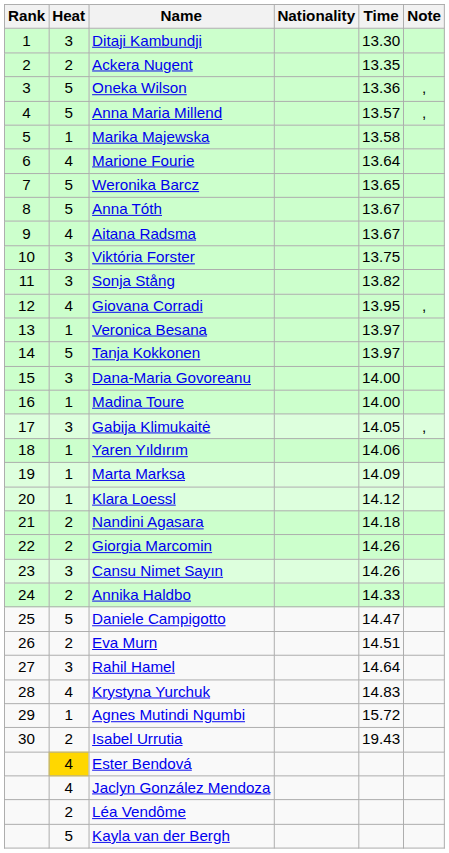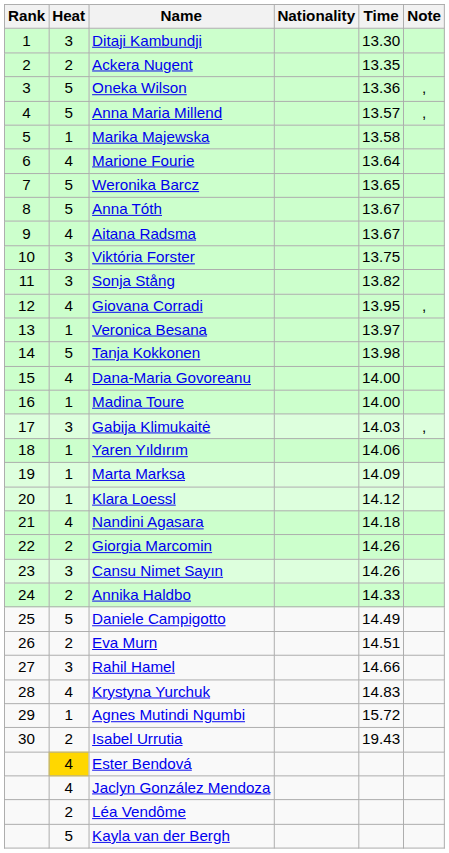 <table class="wikitable sortable" style="text-align:center">
 <tr>
 <th>Rank</th>
 <th>Heat</th>
 <th>Name</th>
 <th>Nationality</th>
 <th>Time</th>
 <th>Note</th>
 </tr>
 <tr bgcolor=ccffcc>
 <td>1</td>
 <td>3</td>
 <td align=left><a href='#'>Ditaji Kambundji</a></td>
 <td align=left></td>
 <td>13.30</td>
 <td></td>
 </tr>
 <tr bgcolor=ccffcc>
 <td>2</td>
 <td>2</td>
 <td align=left><a href='#'>Ackera Nugent</a></td>
 <td align=left></td>
 <td>13.35</td>
 <td></td>
 </tr>
 <tr bgcolor=ccffcc>
 <td>3</td>
 <td>5</td>
 <td align=left><a href='#'>Oneka Wilson</a></td>
 <td align=left></td>
 <td>13.36</td>
 <td>, </td>
 </tr>
 <tr bgcolor=ccffcc>
 <td>4</td>
 <td>5</td>
 <td align=left><a href='#'>Anna Maria Millend</a></td>
 <td align=left></td>
 <td>13.57</td>
 <td>, </td>
 </tr>
 <tr bgcolor=ccffcc>
 <td>5</td>
 <td>1</td>
 <td align=left><a href='#'>Marika Majewska</a></td>
 <td align=left></td>
 <td>13.58</td>
 <td></td>
 </tr>
 <tr bgcolor=ccffcc>
 <td>6</td>
 <td>4</td>
 <td align=left><a href='#'>Marione Fourie</a></td>
 <td align=left></td>
 <td>13.64</td>
 <td></td>
 </tr>
 <tr bgcolor=ccffcc>
 <td>7</td>
 <td>5</td>
 <td align=left><a href='#'>Weronika Barcz</a></td>
 <td align=left></td>
 <td>13.65</td>
 <td></td>
 </tr>
 <tr bgcolor=ccffcc>
 <td>8</td>
 <td>5</td>
 <td align=left><a href='#'>Anna Tóth</a></td>
 <td align=left></td>
 <td>13.67</td>
 <td></td>
 </tr>
 <tr bgcolor=ccffcc>
 <td>9</td>
 <td>4</td>
 <td align=left><a href='#'>Aitana Radsma</a></td>
 <td align=left></td>
 <td>13.67</td>
 <td></td>
 </tr>
 <tr bgcolor=ccffcc>
 <td>10</td>
 <td>3</td>
 <td align=left><a href='#'>Viktória Forster</a></td>
 <td align=left></td>
 <td>13.75</td>
 <td></td>
 </tr>
 <tr bgcolor=ccffcc>
 <td>11</td>
 <td>3</td>
 <td align=left><a href='#'>Sonja Stång</a></td>
 <td align=left></td>
 <td>13.82</td>
 <td></td>
 </tr>
 <tr bgcolor=ccffcc>
 <td>12</td>
 <td>4</td>
 <td align=left><a href='#'>Giovana Corradi</a></td>
 <td align=left></td>
 <td>13.95</td>
 <td>, </td>
 </tr>
 <tr bgcolor=ccffcc>
 <td>13</td>
 <td>1</td>
 <td align=left><a href='#'>Veronica Besana</a></td>
 <td align=left></td>
 <td>13.97</td>
 <td></td>
 </tr>
 <tr bgcolor=ccffcc>
 <td>14</td>
 <td>5</td>
 <td align=left><a href='#'>Tanja Kokkonen</a></td>
 <td align=left></td>
-<td>13.97</td>
+<td>13.98</td>
 <td></td>
 </tr>
 <tr bgcolor=ccffcc>
 <td>15</td>
-<td>3</td>
+<td>4</td>
 <td align=left><a href='#'>Dana-Maria Govoreanu</a></td>
 <td align=left></td>
 <td>14.00</td>
 <td></td>
 </tr>
 <tr bgcolor=ccffcc>
 <td>16</td>
 <td>1</td>
 <td align=left><a href='#'>Madina Toure</a></td>
 <td align=left></td>
 <td>14.00</td>
 <td></td>
 </tr>
 <tr bgcolor=ddffdd>
 <td>17</td>
 <td>3</td>
 <td align=left><a href='#'>Gabija Klimukaitė</a></td>
 <td align=left></td>
-<td>14.05</td>
+<td>14.03</td>
 <td>, </td>
 </tr>
 <tr bgcolor=ccffcc>
 <td>18</td>
 <td>1</td>
 <td align=left><a href='#'>Yaren Yıldırım</a></td>
 <td align=left></td>
 <td>14.06</td>
 <td></td>
 </tr>
 <tr bgcolor=ddffdd>
 <td>19</td>
 <td>1</td>
 <td align=left><a href='#'>Marta Marksa</a></td>
 <td align=left></td>
 <td>14.09</td>
 <td></td>
 </tr>
 <tr bgcolor=ddffdd>
 <td>20</td>
 <td>1</td>
 <td align=left><a href='#'>Klara Loessl</a></td>
 <td align=left></td>
 <td>14.12</td>
 <td></td>
 </tr>
 <tr bgcolor=ccffcc>
 <td>21</td>
-<td>2</td>
+<td>4</td>
 <td align=left><a href='#'>Nandini Agasara</a></td>
 <td align=left></td>
 <td>14.18</td>
 <td></td>
 </tr>
 <tr bgcolor=ccffcc>
 <td>22</td>
 <td>2</td>
 <td align=left><a href='#'>Giorgia Marcomin</a></td>
 <td align=left></td>
 <td>14.26</td>
 <td></td>
 </tr>
 <tr bgcolor=ddffdd>
 <td>23</td>
 <td>3</td>
 <td align=left><a href='#'>Cansu Nimet Sayın</a></td>
 <td align=left></td>
 <td>14.26</td>
 <td></td>
 </tr>
 <tr bgcolor=ccffcc>
 <td>24</td>
 <td>2</td>
 <td align=left><a href='#'>Annika Haldbo</a></td>
 <td align=left></td>
 <td>14.33</td>
 <td></td>
 </tr>
 <tr>
 <td>25</td>
 <td>5</td>
 <td align=left><a href='#'>Daniele Campigotto</a></td>
 <td align=left></td>
-<td>14.47</td>
+<td>14.49</td>
 <td></td>
 </tr>
 <tr>
 <td>26</td>
 <td>2</td>
 <td align=left><a href='#'>Eva Murn</a></td>
 <td align=left></td>
 <td>14.51</td>
 <td></td>
 </tr>
 <tr>
 <td>27</td>
 <td>3</td>
 <td align=left><a href='#'>Rahil Hamel</a></td>
 <td align=left></td>
-<td>14.64</td>
+<td>14.66</td>
 <td></td>
 </tr>
 <tr>
 <td>28</td>
 <td>4</td>
 <td align=left><a href='#'>Krystyna Yurchuk</a></td>
 <td align=left></td>
 <td>14.83</td>
 <td></td>
 </tr>
 <tr>
 <td>29</td>
 <td>1</td>
 <td align=left><a href='#'>Agnes Mutindi Ngumbi</a></td>
 <td align=left></td>
 <td>15.72</td>
 <td></td>
 </tr>
 <tr>
 <td>30</td>
 <td>2</td>
 <td align=left><a href='#'>Isabel Urrutia</a></td>
 <td align=left></td>
 <td>19.43</td>
 <td></td>
 </tr>
 <tr>
 <td></td>
 <td style="background: gold;">4</td>
 <td align=left><a href='#'>Ester Bendová</a></td>
 <td align=left></td>
 <td></td>
 <td></td>
 </tr>
 <tr>
 <td></td>
 <td>4</td>
 <td align=left><a href='#'>Jaclyn González Mendoza</a></td>
 <td align=left></td>
 <td></td>
 <td></td>
 </tr>
 <tr>
 <td></td>
 <td>2</td>
 <td align=left><a href='#'>Léa Vendôme</a></td>
 <td align=left></td>
 <td></td>
 <td></td>
 </tr>
 <tr>
 <td></td>
 <td>5</td>
 <td align=left><a href='#'>Kayla van der Bergh</a></td>
 <td align=left></td>
 <td></td>
 <td></td>
 </tr>
 </table>
